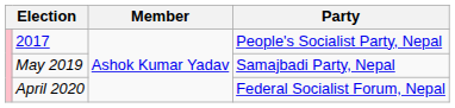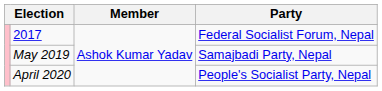 <table class="wikitable">
 <tr>
 <th colspan="2">Election</th>
 <th>Member</th>
 <th>Party</th>
 </tr>
 <tr>
 <td rowspan="3" style="background-color:pink"></td>
 <td><a href='#'>2017</a></td>
 <td rowspan="3"><a href='#'>Ashok Kumar Yadav</a></td>
-<td><a href='#'>People's Socialist Party, Nepal</a></td>
+<td><a href='#'>Federal Socialist Forum, Nepal</a></td>
 </tr>
 <tr>
 <td><em>May 2019</em></td>
 <td><a href='#'>Samajbadi Party, Nepal</a></td>
 </tr>
 <tr>
 <td><em>April 2020</em></td>
-<td><a href='#'>Federal Socialist Forum, Nepal</a></td>
+<td><a href='#'>People's Socialist Party, Nepal</a></td>
 </tr>
 </table>
